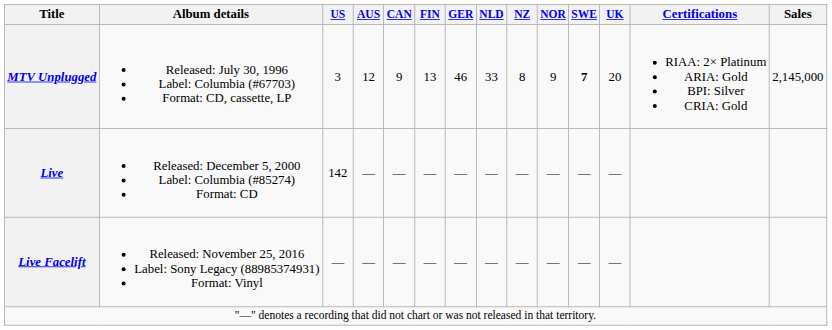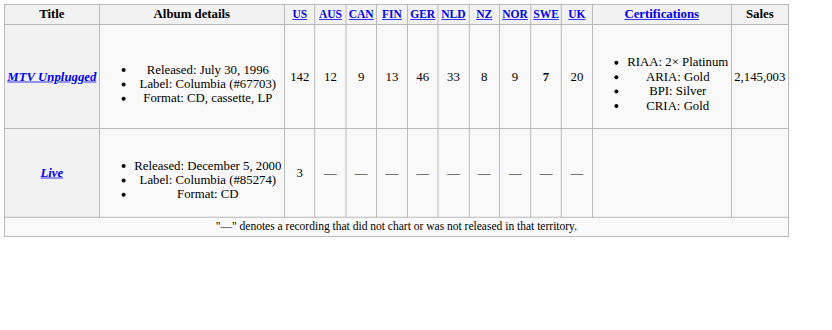 <table class="wikitable plainrowheaders" style="text-align:center;" border="1">
 <tr>
 <th>Title</th>
 <th>Album details</th>
 <th scope="col" style="width:2.2em;font-size:90%;"><a href='#'>US</a><br></th>
 <th scope="col" style="width:2.2em;font-size:90%;"><a href='#'>AUS</a><br></th>
 <th scope="col" style="width:2.2em;font-size:90%;"><a href='#'>CAN</a><br></th>
 <th scope="col" style="width:2.2em;font-size:90%;"><a href='#'>FIN</a><br></th>
 <th scope="col" style="width:2.2em;font-size:90%;"><a href='#'>GER</a><br></th>
 <th scope="col" style="width:2.2em;font-size:90%;"><a href='#'>NLD</a><br></th>
 <th scope="col" style="width:2.2em;font-size:90%;"><a href='#'>NZ</a><br></th>
 <th scope="col" style="width:2.2em;font-size:90%;"><a href='#'>NOR</a><br></th>
 <th scope="col" style="width:2.2em;font-size:90%;"><a href='#'>SWE</a><br></th>
 <th scope="col" style="width:2.2em;font-size:90%;"><a href='#'>UK</a><br></th>
 <th><a href='#'>Certifications</a></th>
 <th><strong>Sales</strong></th>
 </tr>
 <tr>
 <th scope="row"><em><a href='#'>MTV Unplugged</a></em></th>
 <td><br><ul><li>Released: July 30, 1996</li><li>Label: Columbia (#67703)</li><li>Format: CD, cassette, LP</li></ul></td>
-<td>3</td>
+<td>142</td>
 <td>12</td>
 <td>9</td>
 <td>13</td>
 <td>46</td>
 <td>33</td>
 <td>8</td>
 <td>9</td>
 <td><strong>7</strong></td>
 <td>20</td>
 <td><br><ul><li>RIAA: 2× Platinum</li><li>ARIA: Gold</li><li>BPI: Silver</li><li>CRIA: Gold</li></ul></td>
-<td>2,145,000</td>
+<td>2,145,003</td>
 </tr>
 <tr>
 <th scope="row"><em><a href='#'>Live</a></em></th>
 <td><br><ul><li>Released: December 5, 2000</li><li>Label: Columbia (#85274)</li><li>Format: CD</li></ul></td>
-<td>142</td>
+<td>3</td>
 <td>—</td>
 <td>—</td>
 <td>—</td>
 <td>—</td>
 <td>—</td>
 <td>—</td>
 <td>—</td>
 <td>—</td>
 <td>—</td>
 <td></td>
 </tr>
 <tr>
-<th scope="row"><em><a href='#'>Live Facelift</a></em></th>
-<td><br><ul><li>Released: November 25, 2016</li><li>Label: Sony Legacy (88985374931)</li><li>Format: Vinyl</li></ul></td>
-<td>—</td>
-<td>—</td>
-<td>—</td>
-<td>—</td>
-<td>—</td>
-<td>—</td>
-<td>—</td>
-<td>—</td>
-<td>—</td>
-<td>—</td>
-<td></td>
-<td></td>
-</tr>
-<tr>
 <td colspan="14" style="font-size:90%">"—" denotes a recording that did not chart or was not released in that territory.</td>
 </tr>
 </table>
